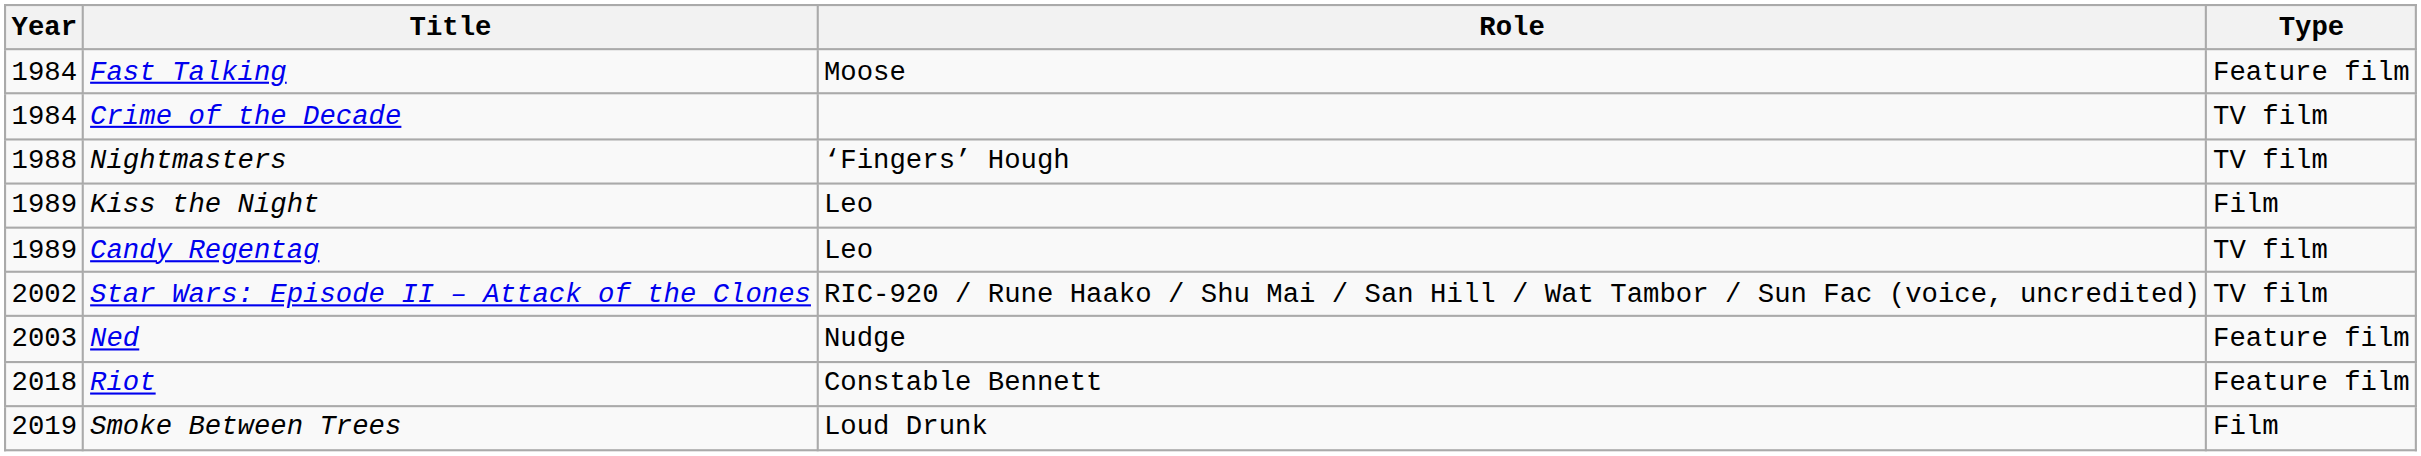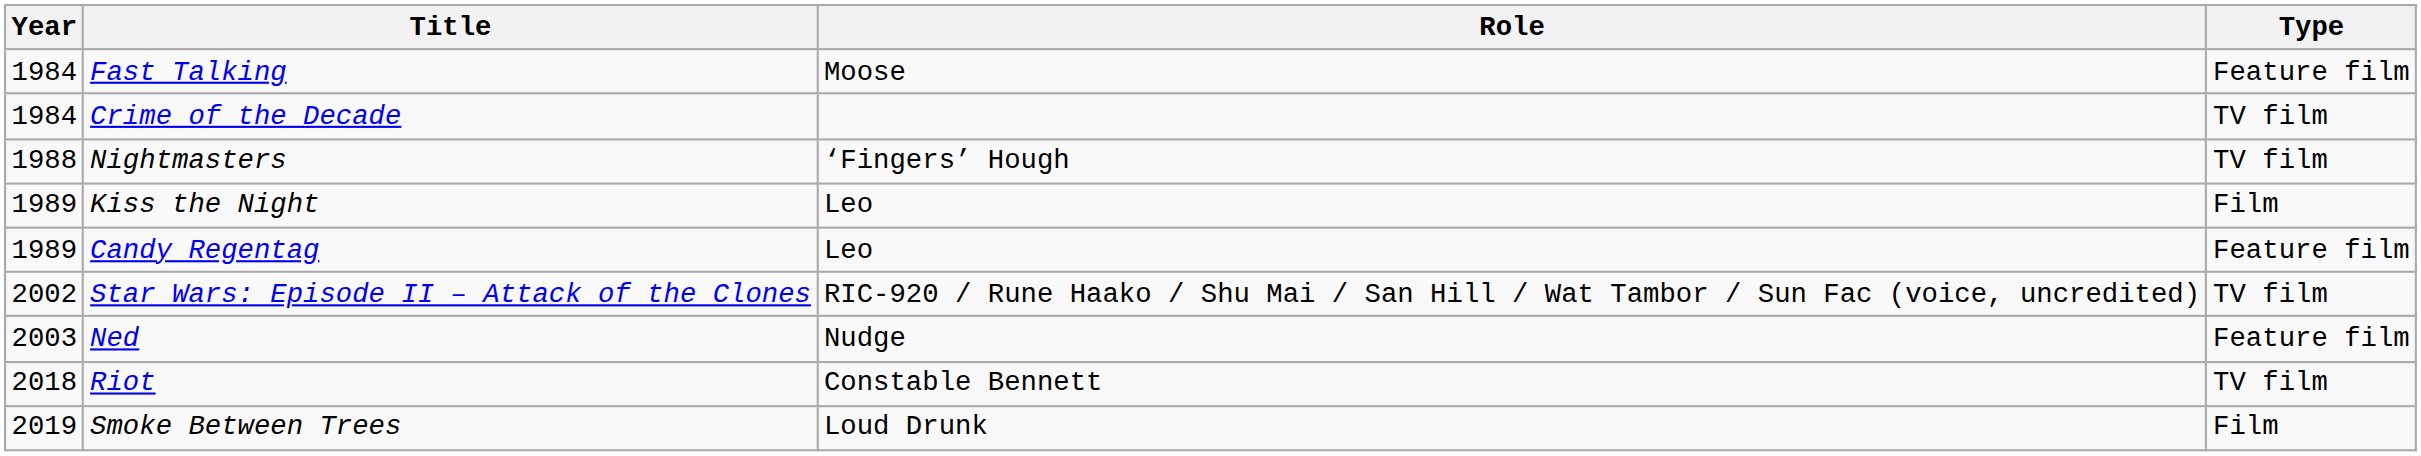 <table class="wikitable">
 <tr>
 <th>Year</th>
 <th>Title</th>
 <th>Role</th>
 <th>Type</th>
 </tr>
 <tr>
 <td>1984</td>
 <td><em><a href='#'>Fast Talking</a></em></td>
 <td>Moose</td>
 <td>Feature film</td>
 </tr>
 <tr>
 <td>1984</td>
 <td><em><a href='#'>Crime of the Decade</a></em></td>
 <td></td>
 <td>TV film</td>
 </tr>
 <tr>
 <td>1988</td>
 <td><em>Nightmasters</em></td>
 <td>‘Fingers’ Hough</td>
 <td>TV film</td>
 </tr>
 <tr>
 <td>1989</td>
 <td><em>Kiss the Night</em></td>
 <td>Leo</td>
 <td>Film</td>
 </tr>
 <tr>
 <td>1989</td>
 <td><em><a href='#'>Candy Regentag</a></em></td>
 <td>Leo</td>
-<td>TV film</td>
+<td>Feature film</td>
 </tr>
 <tr>
 <td>2002</td>
 <td><em><a href='#'>Star Wars: Episode II – Attack of the Clones</a></em></td>
 <td>RIC-920 / Rune Haako / Shu Mai / San Hill / Wat Tambor / Sun Fac (voice, uncredited)</td>
 <td>TV film</td>
 </tr>
 <tr>
 <td>2003</td>
 <td><em><a href='#'>Ned</a></em></td>
 <td>Nudge</td>
 <td>Feature film</td>
 </tr>
 <tr>
 <td>2018</td>
 <td><em><a href='#'>Riot</a></em></td>
 <td>Constable Bennett</td>
-<td>Feature film</td>
+<td>TV film</td>
 </tr>
 <tr>
 <td>2019</td>
 <td><em>Smoke Between Trees</em></td>
 <td>Loud Drunk</td>
 <td>Film</td>
 </tr>
 </table>
